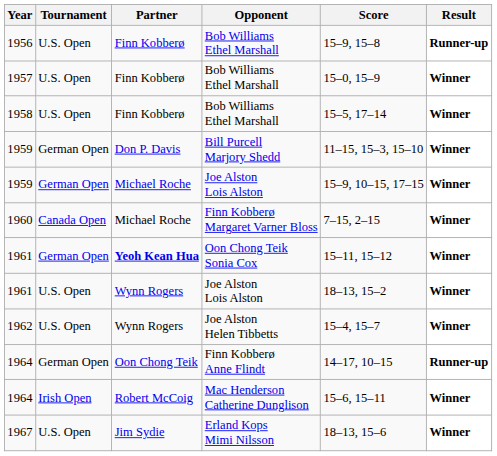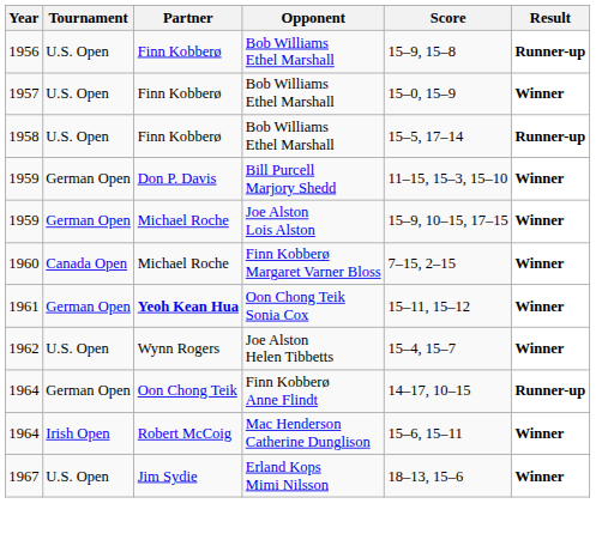 <table class="sortable wikitable" style="font-size:90%;">
 <tr>
 <th>Year</th>
 <th>Tournament</th>
 <th>Partner</th>
 <th>Opponent</th>
 <th>Score</th>
 <th>Result</th>
 </tr>
 <tr>
 <td align="center">1956</td>
 <td align="left">U.S. Open</td>
 <td align="left"> <a href='#'>Finn Kobberø</a></td>
 <td align="left"> <a href='#'>Bob Williams</a><br> <a href='#'>Ethel Marshall</a></td>
 <td align="left">15–9, 15–8</td>
 <td style="text-align:left; background:white"> <strong>Runner-up</strong></td>
 </tr>
 <tr>
 <td align="center">1957</td>
 <td align="left">U.S. Open</td>
 <td align="left"> Finn Kobberø</td>
 <td align="left"> Bob Williams<br> Ethel Marshall</td>
 <td align="left">15–0, 15–9</td>
 <td style="text-align:left; background:white"> <strong>Winner</strong></td>
 </tr>
 <tr>
 <td align="center">1958</td>
 <td align="left">U.S. Open</td>
 <td align="left"> Finn Kobberø</td>
 <td align="left"> Bob Williams<br> Ethel Marshall</td>
 <td align="left">15–5, 17–14</td>
-<td style="text-align:left; background:white"> <strong>Winner</strong></td>
+<td style="text-align:left; background:white"> <strong>Runner-up</strong></td>
 </tr>
 <tr>
 <td align="center">1959</td>
 <td align="left">German Open</td>
 <td align="left"> <a href='#'>Don P. Davis</a></td>
 <td align="left"> <a href='#'>Bill Purcell</a><br> <a href='#'>Marjory Shedd</a></td>
 <td align="left">11–15, 15–3, 15–10</td>
 <td style="text-align:left; background:white"> <strong>Winner</strong></td>
 </tr>
 <tr>
 <td align="center">1959</td>
 <td align="left"><a href='#'>German Open</a></td>
 <td align="left"> <a href='#'>Michael Roche</a></td>
 <td align="left"> <a href='#'>Joe Alston</a><br> <a href='#'>Lois Alston</a></td>
 <td align="left">15–9, 10–15, 17–15</td>
 <td style="text-align:left; background:white"> <strong>Winner</strong></td>
 </tr>
 <tr>
 <td align="center">1960</td>
 <td align="left"><a href='#'>Canada Open</a></td>
 <td align="left"> Michael Roche</td>
 <td align="left"> <a href='#'>Finn Kobberø</a><br> <a href='#'>Margaret Varner Bloss</a></td>
 <td align="left">7–15, 2–15</td>
 <td style="text-align:left; background:white"> <strong>Winner</strong></td>
 </tr>
 <tr>
 <td align="center">1961</td>
 <td align="left"><a href='#'>German Open</a></td>
 <td align="left"><strong> <a href='#'>Yeoh Kean Hua</a></strong></td>
 <td align="left"> <a href='#'>Oon Chong Teik</a><br> <a href='#'>Sonia Cox</a></td>
 <td align="left">15–11, 15–12</td>
-<td style="text-align:left; background:white"> <strong>Winner</strong></td>
-</tr>
-<tr>
-<td align="center">1961</td>
-<td align="left">U.S. Open</td>
-<td align="left"> <a href='#'>Wynn Rogers</a></td>
-<td align="left"> Joe Alston<br> Lois Alston</td>
-<td align="left">18–13, 15–2</td>
 <td style="text-align:left; background:white"> <strong>Winner</strong></td>
 </tr>
 <tr>
 <td align="center">1962</td>
 <td align="left">U.S. Open</td>
 <td align="left"> Wynn Rogers</td>
 <td align="left"> Joe Alston<br> Helen Tibbetts</td>
 <td align="left">15–4, 15–7</td>
 <td style="text-align:left; background:white"> <strong>Winner</strong></td>
 </tr>
 <tr>
 <td align="center">1964</td>
 <td align="left">German Open</td>
 <td align="left"> <a href='#'>Oon Chong Teik</a></td>
 <td align="left"> Finn Kobberø<br> <a href='#'>Anne Flindt</a></td>
 <td align="left">14–17, 10–15</td>
 <td style="text-align:left; background:white"> <strong>Runner-up</strong></td>
 </tr>
 <tr>
 <td align="center">1964</td>
 <td align="left"><a href='#'>Irish Open</a></td>
 <td align="left"> <a href='#'>Robert McCoig</a></td>
 <td align="left"> <a href='#'>Mac Henderson</a><br> <a href='#'>Catherine Dunglison</a></td>
 <td align="left">15–6, 15–11</td>
 <td style="text-align:left; background:white"> <strong>Winner</strong></td>
 </tr>
 <tr>
 <td align="center">1967</td>
 <td align="left">U.S. Open</td>
 <td align="left"> <a href='#'>Jim Sydie</a></td>
 <td align="left"> <a href='#'>Erland Kops</a><br> <a href='#'>Mimi Nilsson</a></td>
 <td align="left">18–13, 15–6</td>
 <td style="text-align:left; background:white"> <strong>Winner</strong></td>
 </tr>
 </table>
